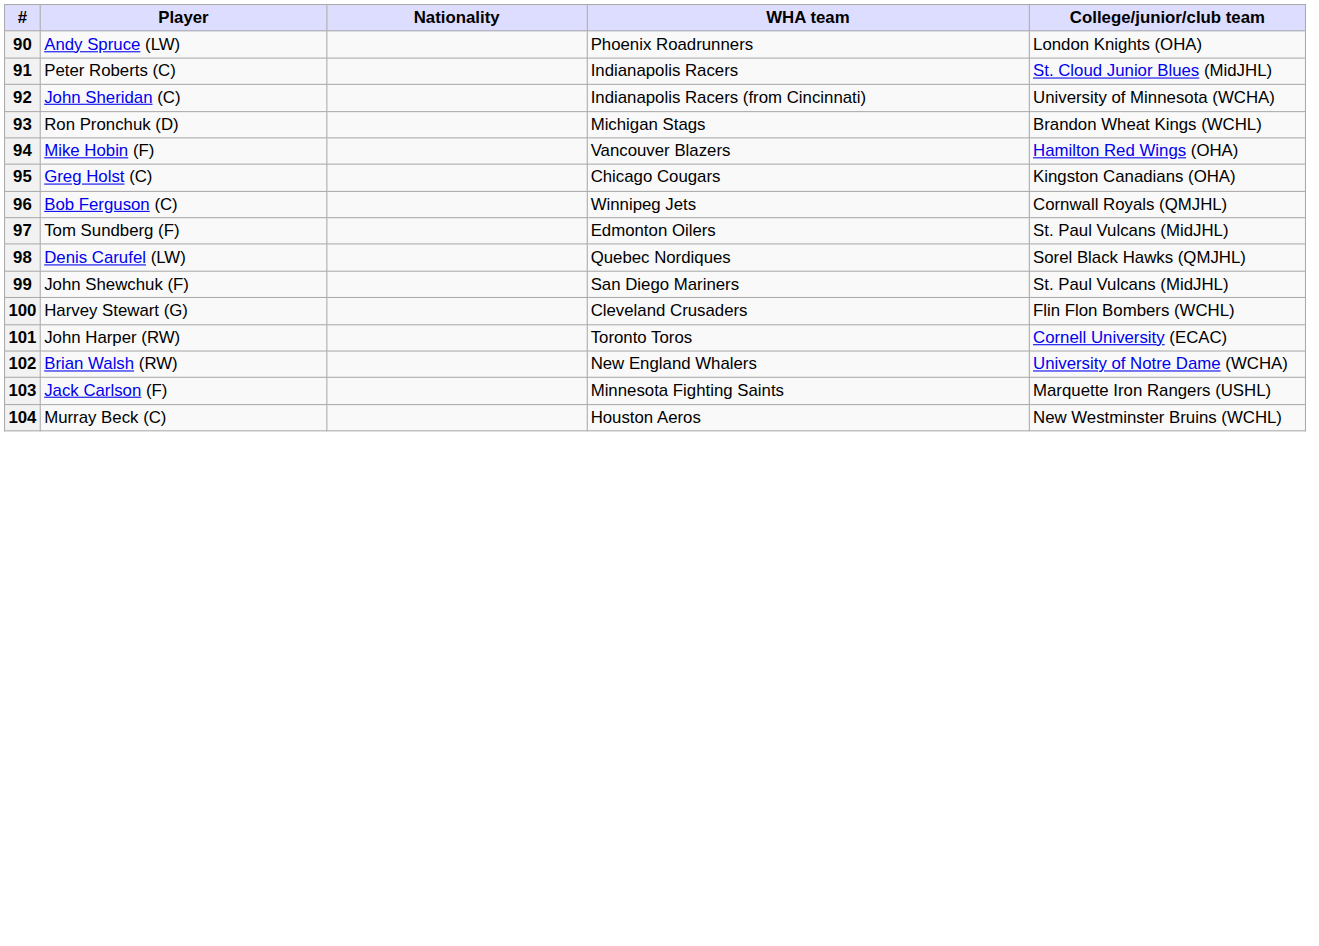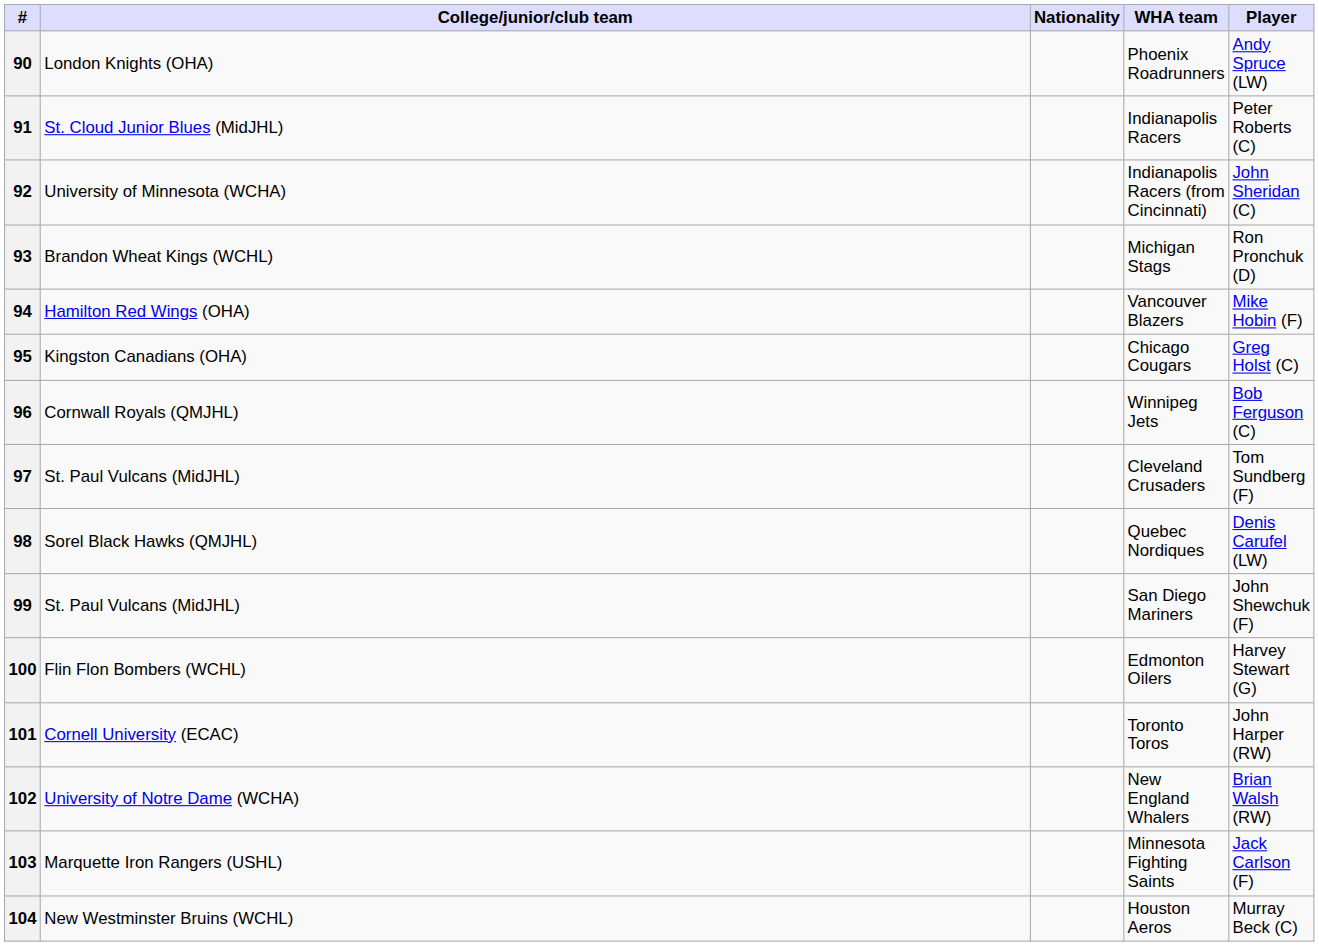 <table class="wikitable">
 <tr>
 <th style="background:#ddf; width:2.75%;">#</th>
-<th style="background:#ddf; width:22.0%;">Player</th>
+<th style="background:#ddf; width:100.0%;">College/junior/club team</th>
 <th style="background:#ddf; width:20.0%;">Nationality</th>
 <th style="background:#ddf; width:34.0%;">WHA team</th>
-<th style="background:#ddf; width:100.0%;">College/junior/club team</th>
+<th style="background:#ddf; width:22.0%;">Player</th>
 </tr>
 <tr>
 <th>90</th>
-<td><a href='#'>Andy Spruce</a> (LW)</td>
+<td>London Knights (OHA)</td>
 <td></td>
 <td>Phoenix Roadrunners</td>
-<td>London Knights (OHA)</td>
+<td><a href='#'>Andy Spruce</a> (LW)</td>
 </tr>
 <tr>
 <th>91</th>
-<td>Peter Roberts (C)</td>
+<td><a href='#'>St. Cloud Junior Blues</a> (MidJHL)</td>
 <td></td>
 <td>Indianapolis Racers</td>
-<td><a href='#'>St. Cloud Junior Blues</a> (MidJHL)</td>
+<td>Peter Roberts (C)</td>
 </tr>
 <tr>
 <th>92</th>
-<td><a href='#'>John Sheridan</a> (C)</td>
+<td>University of Minnesota (WCHA)</td>
 <td></td>
 <td>Indianapolis Racers (from Cincinnati)</td>
-<td>University of Minnesota (WCHA)</td>
+<td><a href='#'>John Sheridan</a> (C)</td>
 </tr>
 <tr>
 <th>93</th>
-<td>Ron Pronchuk (D)</td>
+<td>Brandon Wheat Kings (WCHL)</td>
 <td></td>
 <td>Michigan Stags</td>
-<td>Brandon Wheat Kings (WCHL)</td>
+<td>Ron Pronchuk (D)</td>
 </tr>
 <tr>
 <th>94</th>
-<td><a href='#'>Mike Hobin</a> (F)</td>
+<td><a href='#'>Hamilton Red Wings</a> (OHA)</td>
 <td></td>
 <td>Vancouver Blazers</td>
-<td><a href='#'>Hamilton Red Wings</a> (OHA)</td>
+<td><a href='#'>Mike Hobin</a> (F)</td>
 </tr>
 <tr>
 <th>95</th>
-<td><a href='#'>Greg Holst</a> (C)</td>
+<td>Kingston Canadians (OHA)</td>
 <td></td>
 <td>Chicago Cougars</td>
-<td>Kingston Canadians (OHA)</td>
+<td><a href='#'>Greg Holst</a> (C)</td>
 </tr>
 <tr>
 <th>96</th>
-<td><a href='#'>Bob Ferguson</a> (C)</td>
+<td>Cornwall Royals (QMJHL)</td>
 <td></td>
 <td>Winnipeg Jets</td>
-<td>Cornwall Royals (QMJHL)</td>
+<td><a href='#'>Bob Ferguson</a> (C)</td>
 </tr>
 <tr>
 <th>97</th>
+<td>St. Paul Vulcans (MidJHL)</td>
+<td></td>
+<td>Cleveland Crusaders</td>
 <td>Tom Sundberg (F)</td>
-<td></td>
-<td>Edmonton Oilers</td>
-<td>St. Paul Vulcans (MidJHL)</td>
 </tr>
 <tr>
 <th>98</th>
-<td><a href='#'>Denis Carufel</a> (LW)</td>
+<td>Sorel Black Hawks (QMJHL)</td>
 <td></td>
 <td>Quebec Nordiques</td>
-<td>Sorel Black Hawks (QMJHL)</td>
+<td><a href='#'>Denis Carufel</a> (LW)</td>
 </tr>
 <tr>
 <th>99</th>
-<td>John Shewchuk (F)</td>
+<td>St. Paul Vulcans (MidJHL)</td>
 <td></td>
 <td>San Diego Mariners</td>
-<td>St. Paul Vulcans (MidJHL)</td>
+<td>John Shewchuk (F)</td>
 </tr>
 <tr>
 <th>100</th>
+<td>Flin Flon Bombers (WCHL)</td>
+<td></td>
+<td>Edmonton Oilers</td>
 <td>Harvey Stewart (G)</td>
-<td></td>
-<td>Cleveland Crusaders</td>
-<td>Flin Flon Bombers (WCHL)</td>
 </tr>
 <tr>
 <th>101</th>
-<td>John Harper (RW)</td>
+<td><a href='#'>Cornell University</a> (ECAC)</td>
 <td></td>
 <td>Toronto Toros</td>
-<td><a href='#'>Cornell University</a> (ECAC)</td>
+<td>John Harper (RW)</td>
 </tr>
 <tr>
 <th>102</th>
-<td><a href='#'>Brian Walsh</a> (RW)</td>
+<td><a href='#'>University of Notre Dame</a> (WCHA)</td>
 <td></td>
 <td>New England Whalers</td>
-<td><a href='#'>University of Notre Dame</a> (WCHA)</td>
+<td><a href='#'>Brian Walsh</a> (RW)</td>
 </tr>
 <tr>
 <th>103</th>
-<td><a href='#'>Jack Carlson</a> (F)</td>
+<td>Marquette Iron Rangers (USHL)</td>
 <td></td>
 <td>Minnesota Fighting Saints</td>
-<td>Marquette Iron Rangers (USHL)</td>
+<td><a href='#'>Jack Carlson</a> (F)</td>
 </tr>
 <tr>
 <th>104</th>
-<td>Murray Beck (C)</td>
+<td>New Westminster Bruins (WCHL)</td>
 <td></td>
 <td>Houston Aeros</td>
-<td>New Westminster Bruins (WCHL)</td>
+<td>Murray Beck (C)</td>
 </tr>
 </table>
